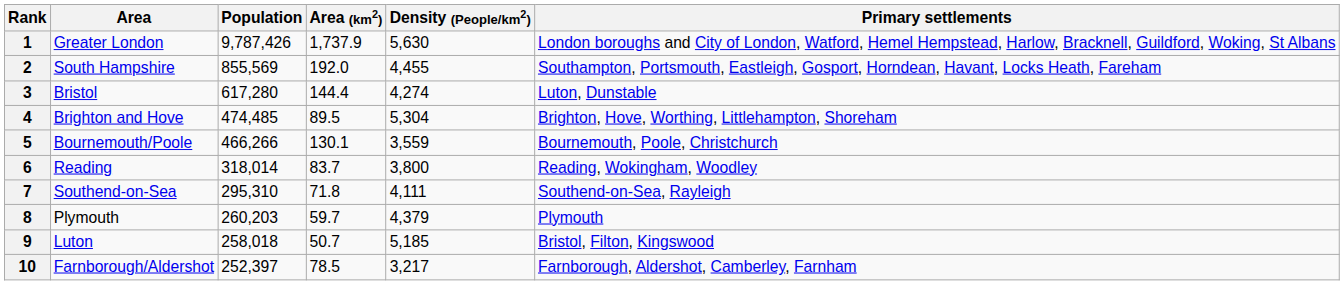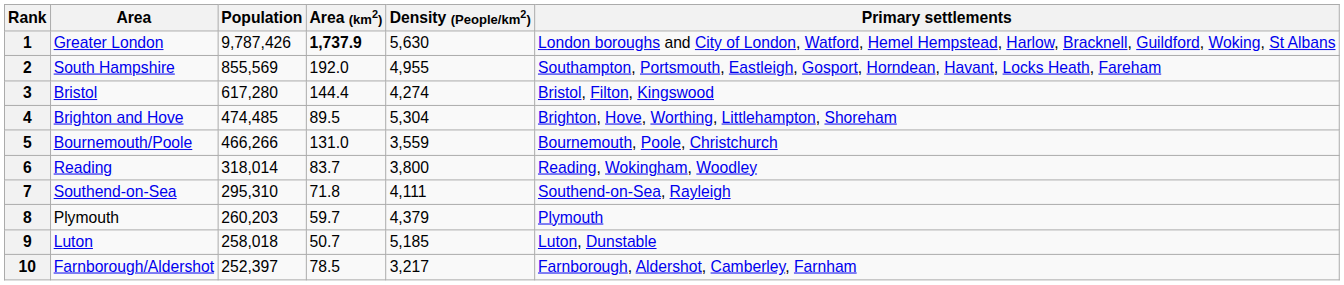 <table class="wikitable sortable">
 <tr>
 <th>Rank</th>
 <th>Area</th>
 <th>Population</th>
 <th>Area <small>(km<sup>2</sup>)</small></th>
 <th>Density <small>(People/km<sup>2</sup>)</small></th>
 <th class="unsortable">Primary settlements</th>
 </tr>
 <tr>
 <th>1</th>
 <td><a href='#'>Greater London</a></td>
 <td>9,787,426</td>
-<td>1,737.9</td>
+<td><strong>1,737.9</strong></td>
 <td>5,630</td>
 <td><a href='#'>London boroughs</a> and <a href='#'>City of London</a>, <a href='#'>Watford</a>, <a href='#'>Hemel Hempstead</a>, <a href='#'>Harlow</a>, <a href='#'>Bracknell</a>, <a href='#'>Guildford</a>, <a href='#'>Woking</a>, <a href='#'>St Albans</a></td>
 </tr>
 <tr>
 <th>2</th>
 <td><a href='#'>South Hampshire</a></td>
 <td>855,569</td>
 <td>192.0</td>
-<td>4,455</td>
+<td>4,955</td>
 <td><a href='#'>Southampton</a>, <a href='#'>Portsmouth</a>, <a href='#'>Eastleigh</a>, <a href='#'>Gosport</a>, <a href='#'>Horndean</a>, <a href='#'>Havant</a>, <a href='#'>Locks Heath</a>, <a href='#'>Fareham</a></td>
 </tr>
 <tr>
 <th>3</th>
 <td><a href='#'>Bristol</a></td>
 <td>617,280</td>
 <td>144.4</td>
 <td>4,274</td>
-<td><a href='#'>Luton</a>, <a href='#'>Dunstable</a></td>
+<td><a href='#'>Bristol</a>, <a href='#'>Filton</a>, <a href='#'>Kingswood</a></td>
 </tr>
 <tr>
 <th>4</th>
 <td><a href='#'>Brighton and Hove</a></td>
 <td>474,485</td>
 <td>89.5</td>
 <td>5,304</td>
 <td><a href='#'>Brighton</a>, <a href='#'>Hove</a>, <a href='#'>Worthing</a>, <a href='#'>Littlehampton</a>, <a href='#'>Shoreham</a></td>
 </tr>
 <tr>
 <th>5</th>
 <td><a href='#'>Bournemouth/Poole</a></td>
 <td>466,266</td>
-<td>130.1</td>
+<td>131.0</td>
 <td>3,559</td>
 <td><a href='#'>Bournemouth</a>, <a href='#'>Poole</a>, <a href='#'>Christchurch</a></td>
 </tr>
 <tr>
 <th>6</th>
 <td><a href='#'>Reading</a></td>
 <td>318,014</td>
 <td>83.7</td>
 <td>3,800</td>
 <td><a href='#'>Reading</a>, <a href='#'>Wokingham</a>, <a href='#'>Woodley</a></td>
 </tr>
 <tr>
 <th>7</th>
 <td><a href='#'>Southend-on-Sea</a></td>
 <td>295,310</td>
 <td>71.8</td>
 <td>4,111</td>
 <td><a href='#'>Southend-on-Sea</a>, <a href='#'>Rayleigh</a></td>
 </tr>
 <tr>
 <th>8</th>
 <td>Plymouth</td>
 <td>260,203</td>
 <td>59.7</td>
 <td>4,379</td>
 <td><a href='#'>Plymouth</a></td>
 </tr>
 <tr>
 <th>9</th>
 <td><a href='#'>Luton</a></td>
 <td>258,018</td>
 <td>50.7</td>
 <td>5,185</td>
-<td><a href='#'>Bristol</a>, <a href='#'>Filton</a>, <a href='#'>Kingswood</a></td>
+<td><a href='#'>Luton</a>, <a href='#'>Dunstable</a></td>
 </tr>
 <tr>
 <th>10</th>
 <td><a href='#'>Farnborough/Aldershot</a></td>
 <td>252,397</td>
 <td>78.5</td>
 <td>3,217</td>
 <td><a href='#'>Farnborough</a>, <a href='#'>Aldershot</a>, <a href='#'>Camberley</a>, <a href='#'>Farnham</a></td>
 </tr>
 </table>
